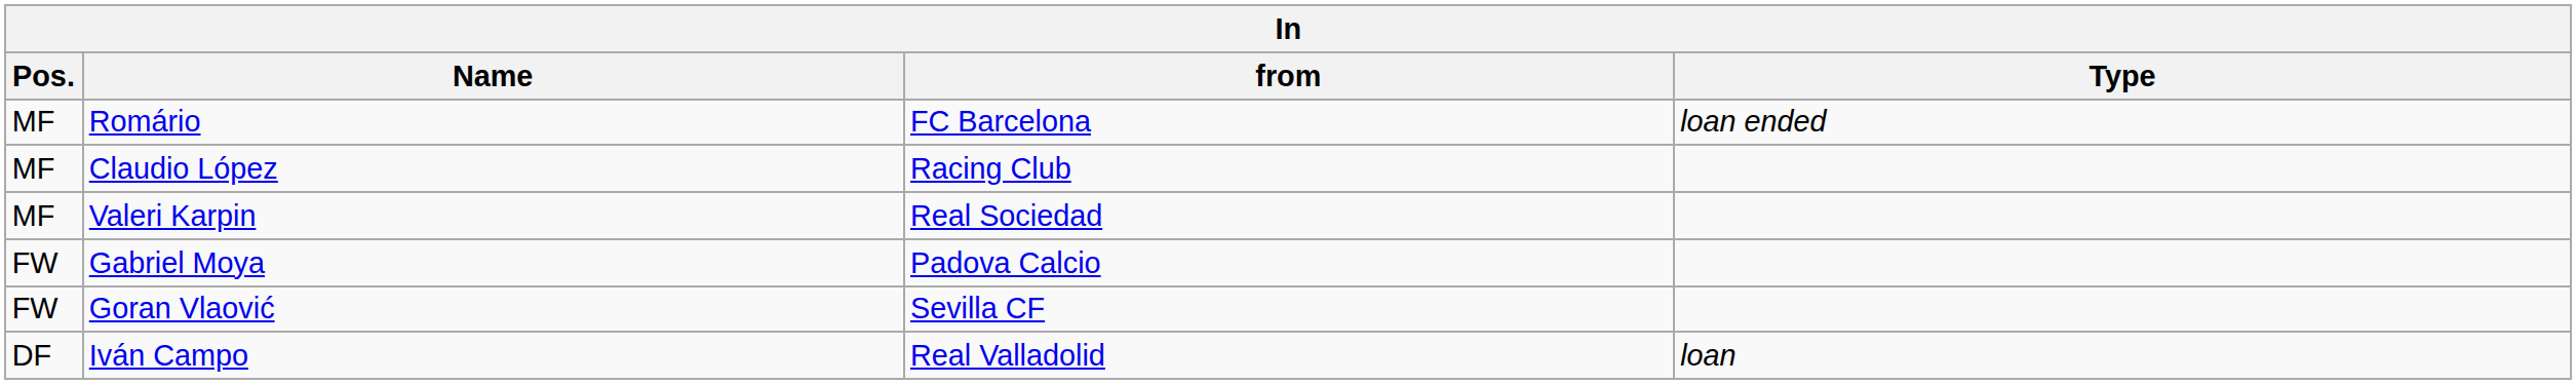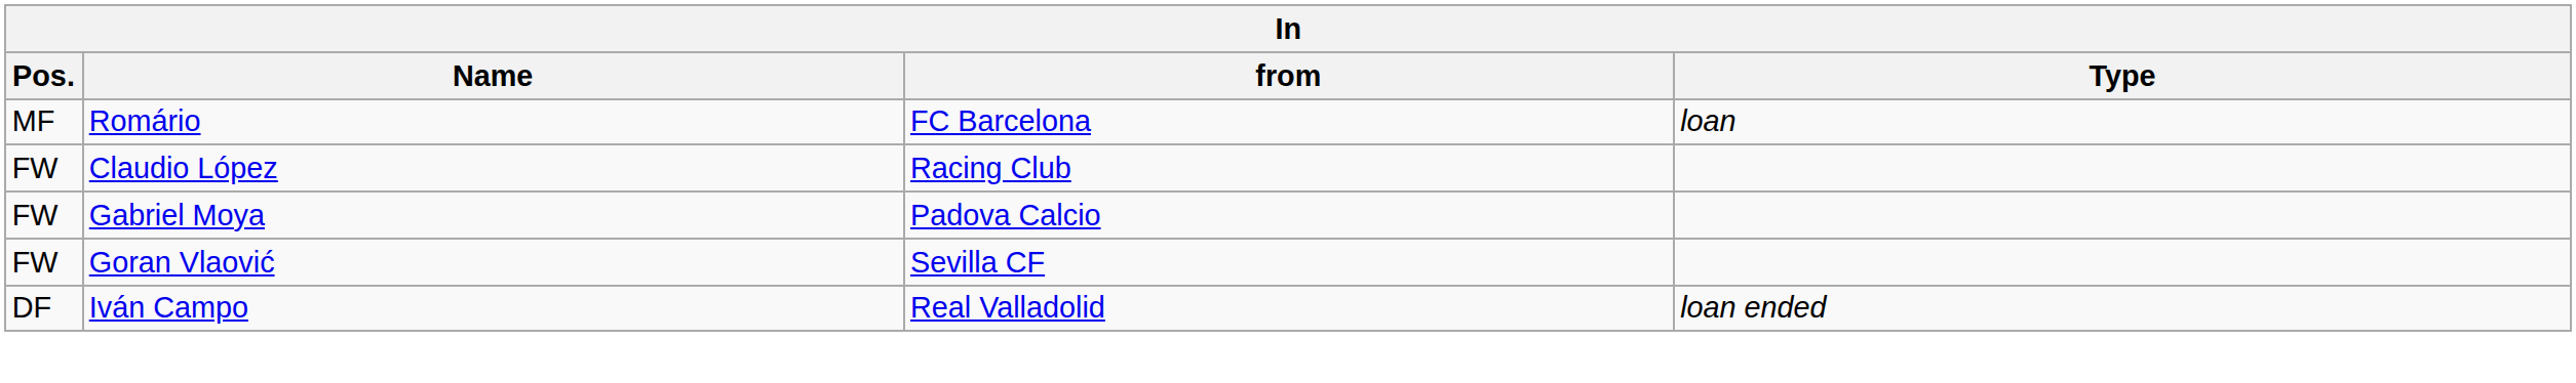 <table class="wikitable" style="font-size:90%;width:99%;">
 <tr>
 <th colspan="4">In</th>
 </tr>
 <tr>
 <th width=3%>Pos.</th>
 <th width=32%>Name</th>
 <th width=30%>from</th>
 <th width=35%>Type</th>
 </tr>
 <tr>
 <td>MF</td>
 <td><a href='#'>Romário</a></td>
 <td><a href='#'>FC Barcelona</a></td>
-<td><em>loan ended</em></td>
+<td><em>loan</em></td>
 </tr>
 <tr>
-<td>MF</td>
+<td>FW</td>
 <td><a href='#'>Claudio López</a></td>
 <td><a href='#'>Racing Club</a></td>
-<td></td>
-</tr>
-<tr>
-<td>MF</td>
-<td><a href='#'>Valeri Karpin</a></td>
-<td><a href='#'>Real Sociedad</a></td>
 <td></td>
 </tr>
 <tr>
 <td>FW</td>
 <td><a href='#'>Gabriel Moya</a></td>
 <td><a href='#'>Padova Calcio</a></td>
 <td></td>
 </tr>
 <tr>
 <td>FW</td>
 <td><a href='#'>Goran Vlaović</a></td>
 <td><a href='#'>Sevilla CF</a></td>
 <td></td>
 </tr>
 <tr>
 <td>DF</td>
 <td><a href='#'>Iván Campo</a></td>
 <td><a href='#'>Real Valladolid</a></td>
-<td><em>loan</em></td>
+<td><em>loan ended</em></td>
 </tr>
 <tr>
 </tr>
 </table>
